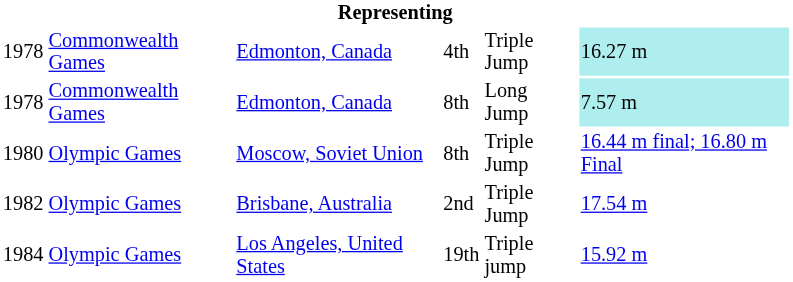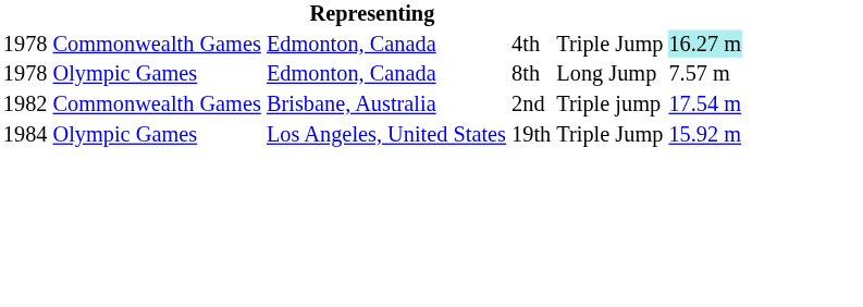 <table>
 <tr>
 <th colspan="6">Representing </th>
 </tr>
 <tr>
 <td>1978</td>
 <td><a href='#'>Commonwealth Games</a></td>
 <td><a href='#'>Edmonton, Canada</a></td>
 <td>4th</td>
 <td>Triple Jump</td>
 <td style="background: paleturquoise;">16.27 m</td>
 </tr>
 <tr>
 <td>1978</td>
-<td><a href='#'>Commonwealth Games</a></td>
+<td><a href='#'>Olympic Games</a></td>
 <td><a href='#'>Edmonton, Canada</a></td>
 <td>8th</td>
 <td>Long Jump</td>
-<td style="background: paleturquoise;">7.57 m</td>
-</tr>
-<tr>
-<td>1980</td>
-<td><a href='#'>Olympic Games</a></td>
-<td><a href='#'>Moscow, Soviet Union</a></td>
-<td>8th</td>
-<td>Triple Jump</td>
-<td><a href='#'>16.44 m final; 16.80 m Final</a></td>
+<td>7.57 m</td>
 </tr>
 <tr>
 <td>1982</td>
-<td><a href='#'>Olympic Games</a></td>
+<td><a href='#'>Commonwealth Games</a></td>
 <td><a href='#'>Brisbane, Australia</a></td>
 <td>2nd</td>
-<td>Triple Jump</td>
+<td>Triple jump</td>
 <td><a href='#'>17.54 m</a></td>
 </tr>
 <tr>
 <td>1984</td>
 <td><a href='#'>Olympic Games</a></td>
 <td><a href='#'>Los Angeles, United States</a></td>
 <td>19th</td>
-<td>Triple jump</td>
+<td>Triple Jump</td>
 <td><a href='#'>15.92 m</a></td>
 </tr>
 </table>
